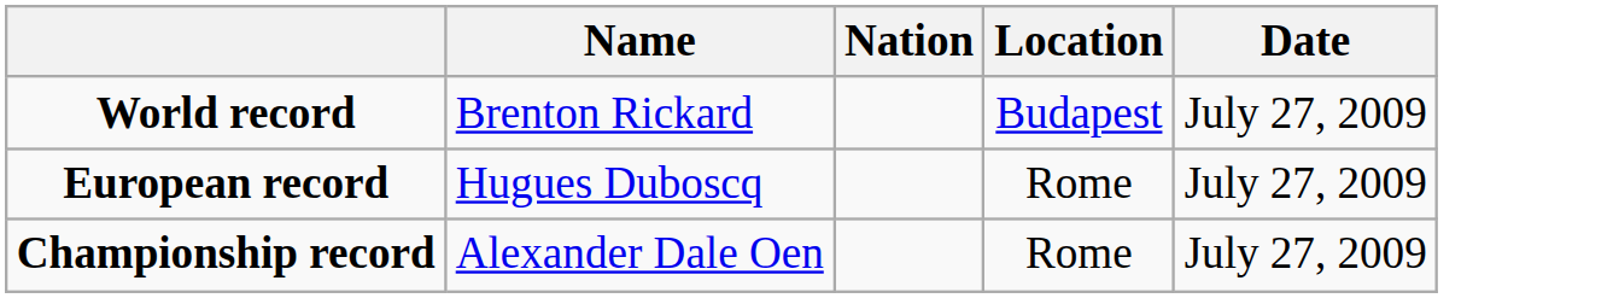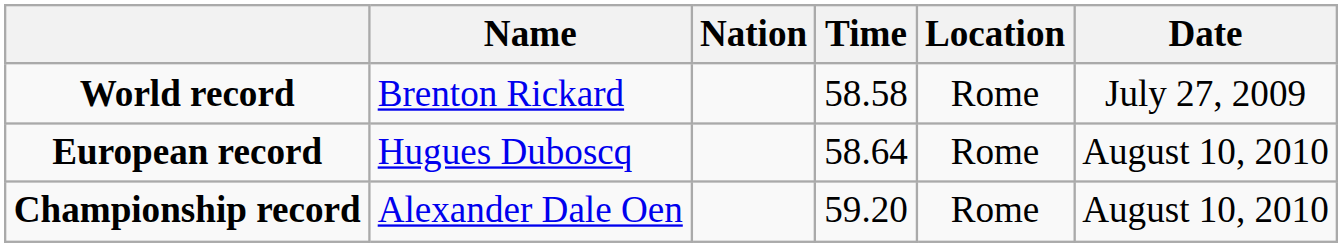 <table class=wikitable style=text-align:center>
 <tr>
 <th></th>
 <th>Name</th>
 <th>Nation</th>
+<th>Time</th>
 <th>Location</th>
 <th>Date</th>
 </tr>
 <tr>
 <td><strong>World record</strong></td>
 <td align=left><a href='#'>Brenton Rickard</a></td>
 <td align=left></td>
-<td><a href='#'>Budapest</a></td>
+<td align=left>58.58</td>
+<td>Rome</td>
 <td>July 27, 2009</td>
 </tr>
 <tr>
 <td><strong>European record</strong></td>
 <td align=left><a href='#'>Hugues Duboscq</a></td>
 <td align=left></td>
+<td align=left>58.64</td>
 <td>Rome</td>
-<td>July 27, 2009</td>
+<td>August 10, 2010</td>
 </tr>
 <tr>
 <td><strong>Championship record</strong></td>
 <td align=left><a href='#'>Alexander Dale Oen</a></td>
 <td align=left></td>
+<td align=left>59.20</td>
 <td>Rome</td>
-<td>July 27, 2009</td>
+<td>August 10, 2010</td>
 </tr>
 </table>
